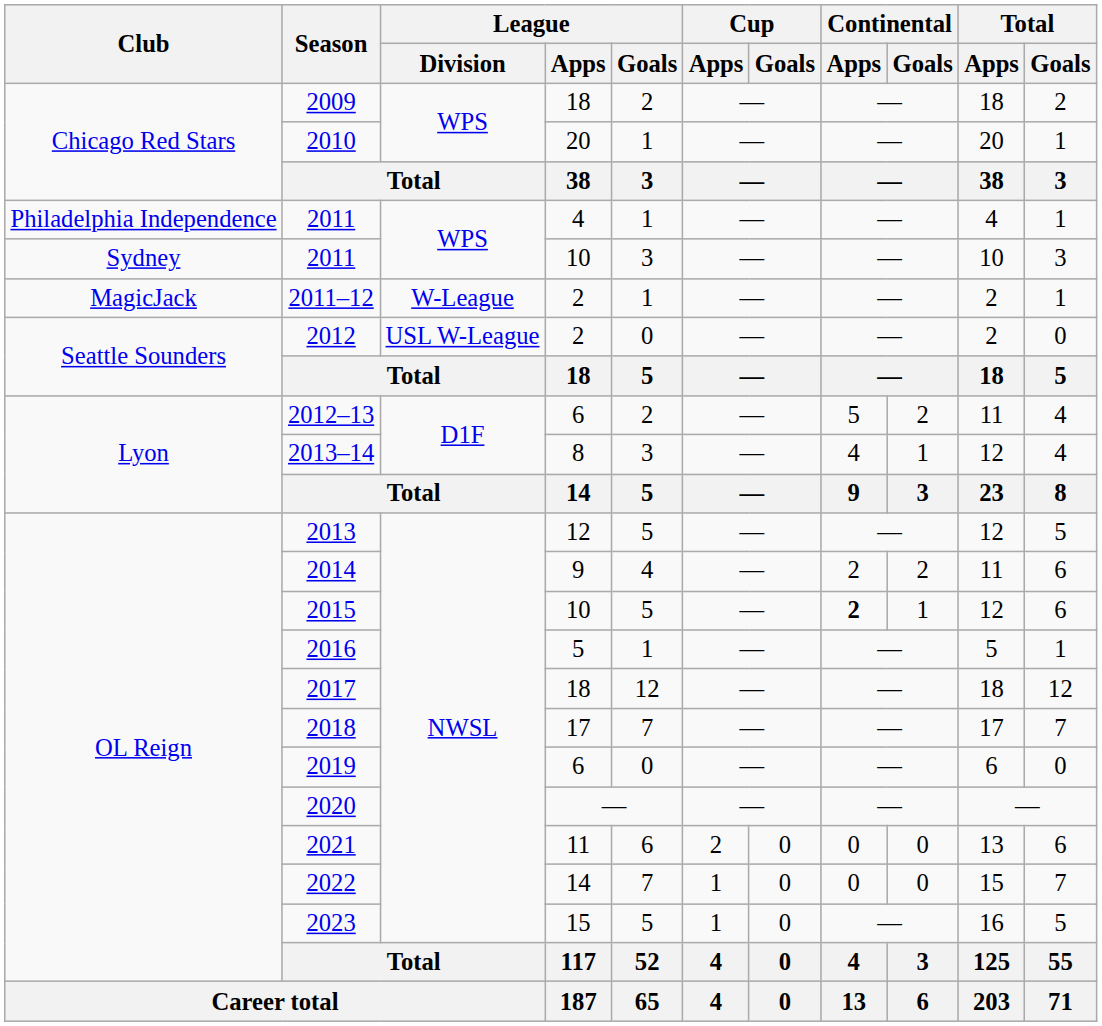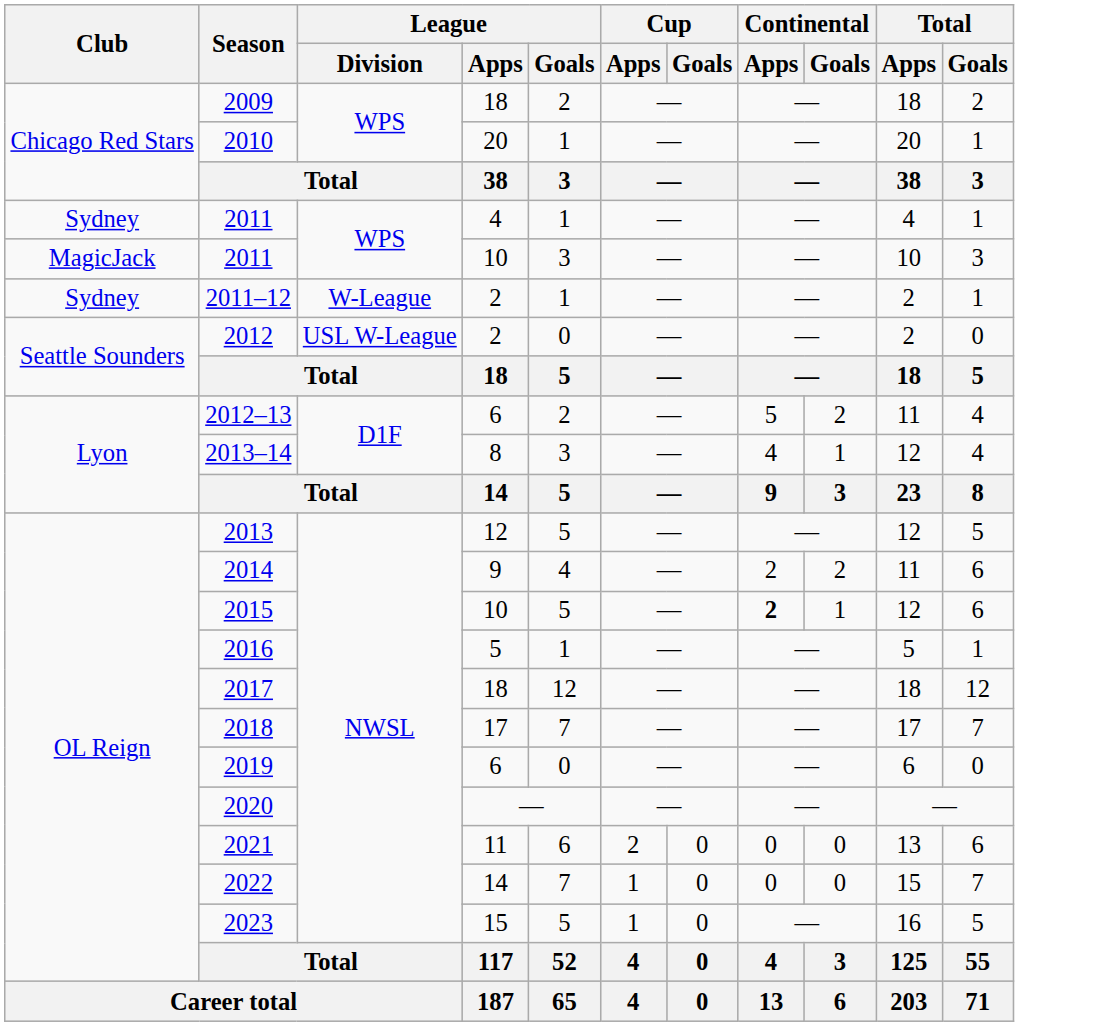 <table class="wikitable" style="text-align:center">
 <tr>
 <th rowspan="2">Club</th>
 <th rowspan="2">Season</th>
 <th colspan="3">League</th>
 <th colspan="2">Cup</th>
 <th colspan="2">Continental</th>
 <th colspan="2">Total</th>
 </tr>
 <tr>
 <th>Division</th>
 <th>Apps</th>
 <th>Goals</th>
 <th>Apps</th>
 <th>Goals</th>
 <th>Apps</th>
 <th>Goals</th>
 <th>Apps</th>
 <th>Goals</th>
 </tr>
 <tr>
 <td rowspan="3"><a href='#'>Chicago Red Stars</a></td>
 <td><a href='#'>2009</a></td>
 <td rowspan="2"><a href='#'>WPS</a></td>
 <td>18</td>
 <td>2</td>
 <td colspan="2">—</td>
 <td colspan="2">—</td>
 <td>18</td>
 <td>2</td>
 </tr>
 <tr>
 <td><a href='#'>2010</a></td>
 <td>20</td>
 <td>1</td>
 <td colspan="2">—</td>
 <td colspan="2">—</td>
 <td>20</td>
 <td>1</td>
 </tr>
 <tr>
 <th colspan="2">Total</th>
 <th>38</th>
 <th>3</th>
 <th colspan="2">—</th>
 <th colspan="2">—</th>
 <th>38</th>
 <th>3</th>
 </tr>
 <tr>
-<td><a href='#'>Philadelphia Independence</a></td>
+<td><a href='#'>Sydney</a></td>
 <td><a href='#'>2011</a></td>
 <td rowspan="2"><a href='#'>WPS</a></td>
 <td>4</td>
 <td>1</td>
 <td colspan="2">—</td>
 <td colspan="2">—</td>
 <td>4</td>
 <td>1</td>
 </tr>
 <tr>
-<td><a href='#'>Sydney</a></td>
+<td><a href='#'>MagicJack</a></td>
 <td><a href='#'>2011</a></td>
 <td>10</td>
 <td>3</td>
 <td colspan="2">—</td>
 <td colspan="2">—</td>
 <td>10</td>
 <td>3</td>
 </tr>
 <tr>
-<td><a href='#'>MagicJack</a></td>
+<td><a href='#'>Sydney</a></td>
 <td><a href='#'>2011–12</a></td>
 <td><a href='#'>W-League</a></td>
 <td>2</td>
 <td>1</td>
 <td colspan="2">—</td>
 <td colspan="2">—</td>
 <td>2</td>
 <td>1</td>
 </tr>
 <tr>
 <td rowspan="2"><a href='#'>Seattle Sounders</a></td>
 <td><a href='#'>2012</a></td>
 <td><a href='#'>USL W-League</a></td>
 <td>2</td>
 <td>0</td>
 <td colspan="2">—</td>
 <td colspan="2">—</td>
 <td>2</td>
 <td>0</td>
 </tr>
 <tr>
 <th colspan="2">Total</th>
 <th>18</th>
 <th>5</th>
 <th colspan="2">—</th>
 <th colspan="2">—</th>
 <th>18</th>
 <th>5</th>
 </tr>
 <tr>
 <td rowspan="3"><a href='#'>Lyon</a></td>
 <td><a href='#'>2012–13</a></td>
 <td rowspan="2"><a href='#'>D1F</a></td>
 <td>6</td>
 <td>2</td>
 <td colspan="2">—</td>
 <td>5</td>
 <td>2</td>
 <td>11</td>
 <td>4</td>
 </tr>
 <tr>
 <td><a href='#'>2013–14</a></td>
 <td>8</td>
 <td>3</td>
 <td colspan="2">—</td>
 <td>4</td>
 <td>1</td>
 <td>12</td>
 <td>4</td>
 </tr>
 <tr>
 <th colspan="2">Total</th>
 <th>14</th>
 <th>5</th>
 <th colspan="2">—</th>
 <th>9</th>
 <th>3</th>
 <th>23</th>
 <th>8</th>
 </tr>
 <tr>
 <td rowspan="12"><a href='#'>OL Reign</a></td>
 <td><a href='#'>2013</a></td>
 <td rowspan="11"><a href='#'>NWSL</a></td>
 <td>12</td>
 <td>5</td>
 <td colspan="2">—</td>
 <td colspan="2">—</td>
 <td>12</td>
 <td>5</td>
 </tr>
 <tr>
 <td><a href='#'>2014</a></td>
 <td>9</td>
 <td>4</td>
 <td colspan="2">—</td>
 <td>2</td>
 <td>2</td>
 <td>11</td>
 <td>6</td>
 </tr>
 <tr>
 <td><a href='#'>2015</a></td>
 <td>10</td>
 <td>5</td>
 <td colspan="2">—</td>
 <td><strong>2</strong></td>
 <td>1</td>
 <td>12</td>
 <td>6</td>
 </tr>
 <tr>
 <td><a href='#'>2016</a></td>
 <td>5</td>
 <td>1</td>
 <td colspan="2">—</td>
 <td colspan="2">—</td>
 <td>5</td>
 <td>1</td>
 </tr>
 <tr>
 <td><a href='#'>2017</a></td>
 <td>18</td>
 <td>12</td>
 <td colspan="2">—</td>
 <td colspan="2">—</td>
 <td>18</td>
 <td>12</td>
 </tr>
 <tr>
 <td><a href='#'>2018</a></td>
 <td>17</td>
 <td>7</td>
 <td colspan="2">—</td>
 <td colspan="2">—</td>
 <td>17</td>
 <td>7</td>
 </tr>
 <tr>
 <td><a href='#'>2019</a></td>
 <td>6</td>
 <td>0</td>
 <td colspan="2">—</td>
 <td colspan="2">—</td>
 <td>6</td>
 <td>0</td>
 </tr>
 <tr>
 <td><a href='#'>2020</a></td>
 <td colspan="2">—</td>
 <td colspan="2">—</td>
 <td colspan="2">—</td>
 <td colspan="2">—</td>
 </tr>
 <tr>
 <td><a href='#'>2021</a></td>
 <td>11</td>
 <td>6</td>
 <td>2</td>
 <td>0</td>
 <td>0</td>
 <td>0</td>
 <td>13</td>
 <td>6</td>
 </tr>
 <tr>
 <td><a href='#'>2022</a></td>
 <td>14</td>
 <td>7</td>
 <td>1</td>
 <td>0</td>
 <td>0</td>
 <td>0</td>
 <td>15</td>
 <td>7</td>
 </tr>
 <tr>
 <td><a href='#'>2023</a></td>
 <td>15</td>
 <td>5</td>
 <td>1</td>
 <td>0</td>
 <td colspan="2">—</td>
 <td>16</td>
 <td>5</td>
 </tr>
 <tr>
 <th colspan="2">Total</th>
 <th>117</th>
 <th>52</th>
 <th>4</th>
 <th>0</th>
 <th>4</th>
 <th>3</th>
 <th>125</th>
 <th>55</th>
 </tr>
 <tr>
 <th colspan="3">Career total</th>
 <th>187</th>
 <th>65</th>
 <th>4</th>
 <th>0</th>
 <th>13</th>
 <th>6</th>
 <th>203</th>
 <th>71</th>
 </tr>
 </table>
